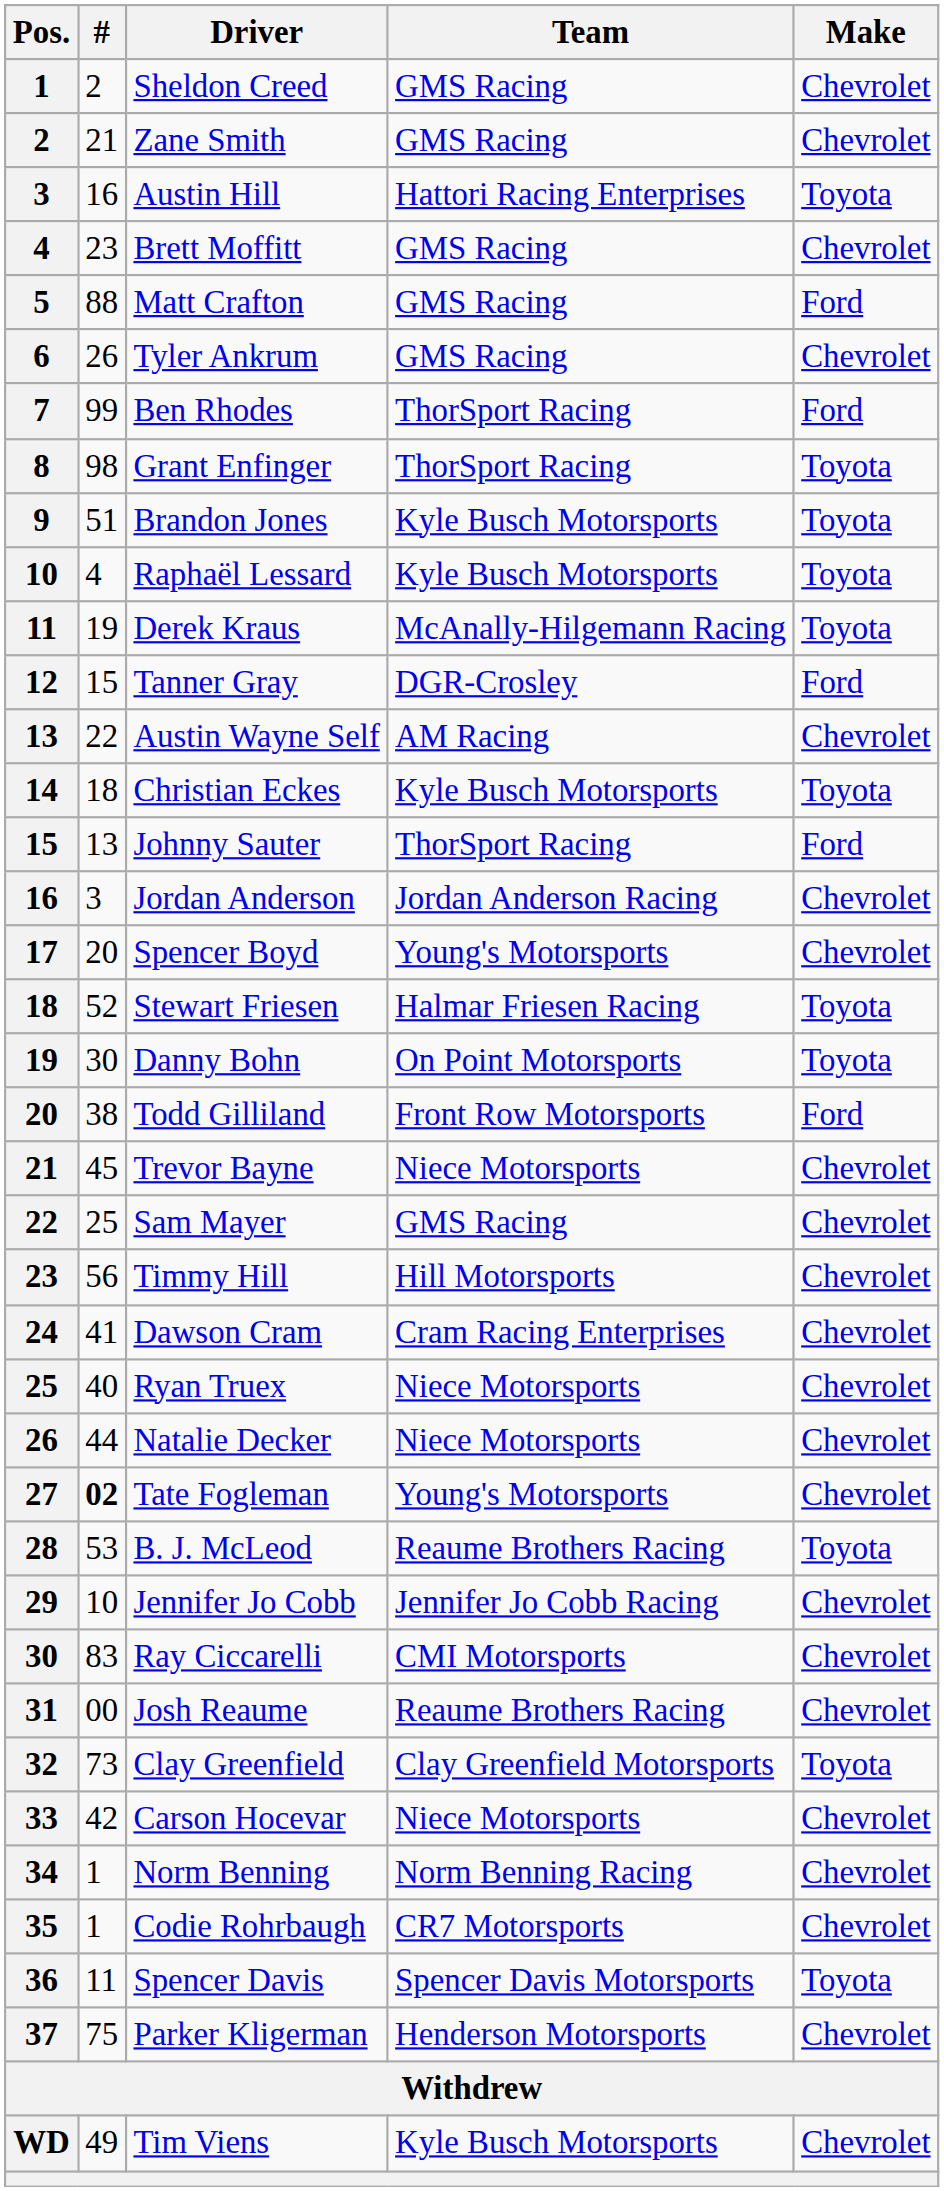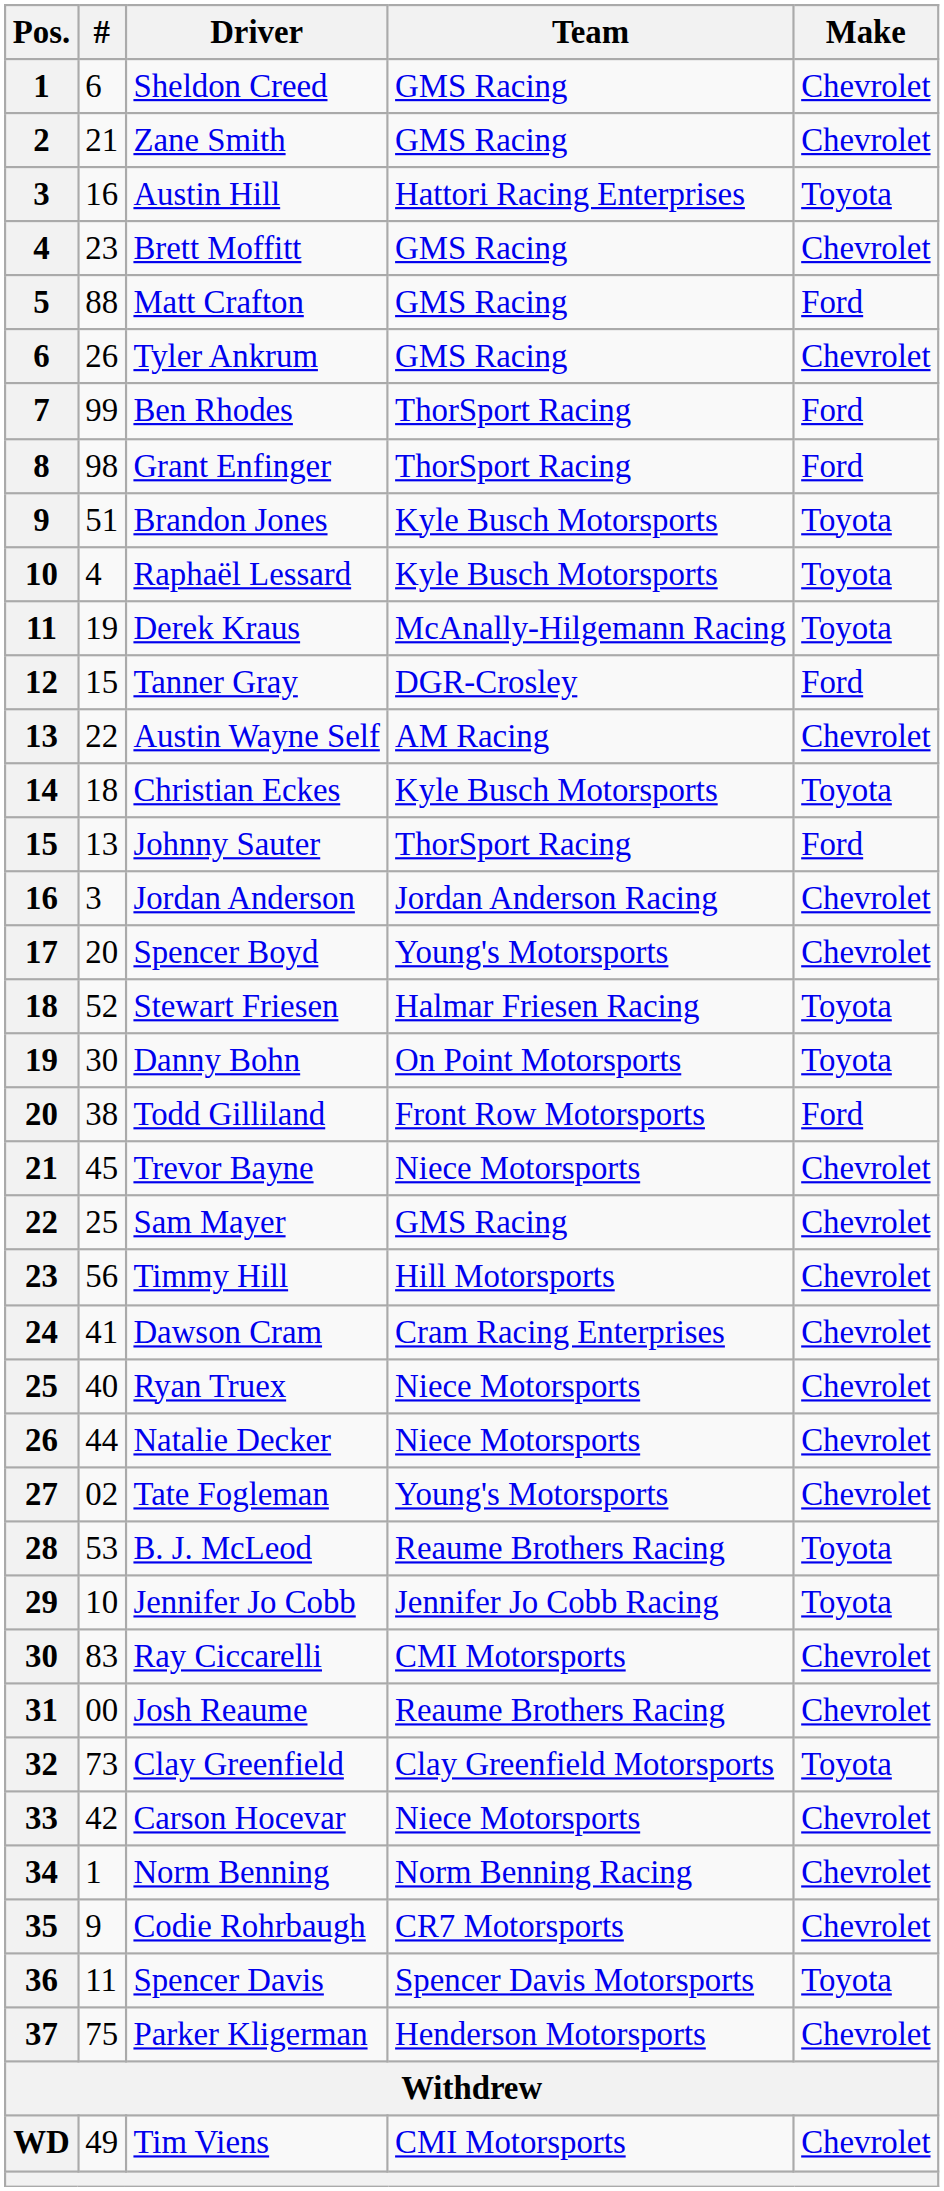 <table class="wikitable" style="font-size:95%">
 <tr>
 <th>Pos.</th>
 <th>#</th>
 <th>Driver</th>
 <th>Team</th>
 <th>Make</th>
 </tr>
 <tr>
 <th>1</th>
-<td>2</td>
+<td>6</td>
 <td><a href='#'>Sheldon Creed</a></td>
 <td><a href='#'>GMS Racing</a></td>
 <td><a href='#'>Chevrolet</a></td>
 </tr>
 <tr>
 <th>2</th>
 <td>21</td>
 <td><a href='#'>Zane Smith</a></td>
 <td><a href='#'>GMS Racing</a></td>
 <td><a href='#'>Chevrolet</a></td>
 </tr>
 <tr>
 <th>3</th>
 <td>16</td>
 <td><a href='#'>Austin Hill</a></td>
 <td><a href='#'>Hattori Racing Enterprises</a></td>
 <td><a href='#'>Toyota</a></td>
 </tr>
 <tr>
 <th>4</th>
 <td>23</td>
 <td><a href='#'>Brett Moffitt</a></td>
 <td><a href='#'>GMS Racing</a></td>
 <td><a href='#'>Chevrolet</a></td>
 </tr>
 <tr>
 <th>5</th>
 <td>88</td>
 <td><a href='#'>Matt Crafton</a></td>
 <td><a href='#'>GMS Racing</a></td>
 <td><a href='#'>Ford</a></td>
 </tr>
 <tr>
 <th>6</th>
 <td>26</td>
 <td><a href='#'>Tyler Ankrum</a></td>
 <td><a href='#'>GMS Racing</a></td>
 <td><a href='#'>Chevrolet</a></td>
 </tr>
 <tr>
 <th>7</th>
 <td>99</td>
 <td><a href='#'>Ben Rhodes</a></td>
 <td><a href='#'>ThorSport Racing</a></td>
 <td><a href='#'>Ford</a></td>
 </tr>
 <tr>
 <th>8</th>
 <td>98</td>
 <td><a href='#'>Grant Enfinger</a></td>
 <td><a href='#'>ThorSport Racing</a></td>
-<td><a href='#'>Toyota</a></td>
+<td><a href='#'>Ford</a></td>
 </tr>
 <tr>
 <th>9</th>
 <td>51</td>
 <td><a href='#'>Brandon Jones</a></td>
 <td><a href='#'>Kyle Busch Motorsports</a></td>
 <td><a href='#'>Toyota</a></td>
 </tr>
 <tr>
 <th>10</th>
 <td>4</td>
 <td><a href='#'>Raphaël Lessard</a></td>
 <td><a href='#'>Kyle Busch Motorsports</a></td>
 <td><a href='#'>Toyota</a></td>
 </tr>
 <tr>
 <th>11</th>
 <td>19</td>
 <td><a href='#'>Derek Kraus</a></td>
 <td><a href='#'>McAnally-Hilgemann Racing</a></td>
 <td><a href='#'>Toyota</a></td>
 </tr>
 <tr>
 <th>12</th>
 <td>15</td>
 <td><a href='#'>Tanner Gray</a></td>
 <td><a href='#'>DGR-Crosley</a></td>
 <td><a href='#'>Ford</a></td>
 </tr>
 <tr>
 <th>13</th>
 <td>22</td>
 <td><a href='#'>Austin Wayne Self</a></td>
 <td><a href='#'>AM Racing</a></td>
 <td><a href='#'>Chevrolet</a></td>
 </tr>
 <tr>
 <th>14</th>
 <td>18</td>
 <td><a href='#'>Christian Eckes</a></td>
 <td><a href='#'>Kyle Busch Motorsports</a></td>
 <td><a href='#'>Toyota</a></td>
 </tr>
 <tr>
 <th>15</th>
 <td>13</td>
 <td><a href='#'>Johnny Sauter</a></td>
 <td><a href='#'>ThorSport Racing</a></td>
 <td><a href='#'>Ford</a></td>
 </tr>
 <tr>
 <th>16</th>
 <td>3</td>
 <td><a href='#'>Jordan Anderson</a></td>
 <td><a href='#'>Jordan Anderson Racing</a></td>
 <td><a href='#'>Chevrolet</a></td>
 </tr>
 <tr>
 <th>17</th>
 <td>20</td>
 <td><a href='#'>Spencer Boyd</a></td>
 <td><a href='#'>Young's Motorsports</a></td>
 <td><a href='#'>Chevrolet</a></td>
 </tr>
 <tr>
 <th>18</th>
 <td>52</td>
 <td><a href='#'>Stewart Friesen</a></td>
 <td><a href='#'>Halmar Friesen Racing</a></td>
 <td><a href='#'>Toyota</a></td>
 </tr>
 <tr>
 <th>19</th>
 <td>30</td>
 <td><a href='#'>Danny Bohn</a></td>
 <td><a href='#'>On Point Motorsports</a></td>
 <td><a href='#'>Toyota</a></td>
 </tr>
 <tr>
 <th>20</th>
 <td>38</td>
 <td><a href='#'>Todd Gilliland</a></td>
 <td><a href='#'>Front Row Motorsports</a></td>
 <td><a href='#'>Ford</a></td>
 </tr>
 <tr>
 <th>21</th>
 <td>45</td>
 <td><a href='#'>Trevor Bayne</a></td>
 <td><a href='#'>Niece Motorsports</a></td>
 <td><a href='#'>Chevrolet</a></td>
 </tr>
 <tr>
 <th>22</th>
 <td>25</td>
 <td><a href='#'>Sam Mayer</a></td>
 <td><a href='#'>GMS Racing</a></td>
 <td><a href='#'>Chevrolet</a></td>
 </tr>
 <tr>
 <th>23</th>
 <td>56</td>
 <td><a href='#'>Timmy Hill</a></td>
 <td><a href='#'>Hill Motorsports</a></td>
 <td><a href='#'>Chevrolet</a></td>
 </tr>
 <tr>
 <th>24</th>
 <td>41</td>
 <td><a href='#'>Dawson Cram</a></td>
 <td><a href='#'>Cram Racing Enterprises</a></td>
 <td><a href='#'>Chevrolet</a></td>
 </tr>
 <tr>
 <th>25</th>
 <td>40</td>
 <td><a href='#'>Ryan Truex</a></td>
 <td><a href='#'>Niece Motorsports</a></td>
 <td><a href='#'>Chevrolet</a></td>
 </tr>
 <tr>
 <th>26</th>
 <td>44</td>
 <td><a href='#'>Natalie Decker</a></td>
 <td><a href='#'>Niece Motorsports</a></td>
 <td><a href='#'>Chevrolet</a></td>
 </tr>
 <tr>
 <th>27</th>
-<td><strong>02</strong></td>
+<td>02</td>
 <td><a href='#'>Tate Fogleman</a></td>
 <td><a href='#'>Young's Motorsports</a></td>
 <td><a href='#'>Chevrolet</a></td>
 </tr>
 <tr>
 <th>28</th>
 <td>53</td>
 <td><a href='#'>B. J. McLeod</a></td>
 <td><a href='#'>Reaume Brothers Racing</a></td>
 <td><a href='#'>Toyota</a></td>
 </tr>
 <tr>
 <th>29</th>
 <td>10</td>
 <td><a href='#'>Jennifer Jo Cobb</a></td>
 <td><a href='#'>Jennifer Jo Cobb Racing</a></td>
-<td><a href='#'>Chevrolet</a></td>
+<td><a href='#'>Toyota</a></td>
 </tr>
 <tr>
 <th>30</th>
 <td>83</td>
 <td><a href='#'>Ray Ciccarelli</a></td>
 <td><a href='#'>CMI Motorsports</a></td>
 <td><a href='#'>Chevrolet</a></td>
 </tr>
 <tr>
 <th>31</th>
 <td>00</td>
 <td><a href='#'>Josh Reaume</a></td>
 <td><a href='#'>Reaume Brothers Racing</a></td>
 <td><a href='#'>Chevrolet</a></td>
 </tr>
 <tr>
 <th>32</th>
 <td>73</td>
 <td><a href='#'>Clay Greenfield</a></td>
 <td><a href='#'>Clay Greenfield Motorsports</a></td>
 <td><a href='#'>Toyota</a></td>
 </tr>
 <tr>
 <th>33</th>
 <td>42</td>
 <td><a href='#'>Carson Hocevar</a></td>
 <td><a href='#'>Niece Motorsports</a></td>
 <td><a href='#'>Chevrolet</a></td>
 </tr>
 <tr>
 <th>34</th>
 <td>1</td>
 <td><a href='#'>Norm Benning</a></td>
 <td><a href='#'>Norm Benning Racing</a></td>
 <td><a href='#'>Chevrolet</a></td>
 </tr>
 <tr>
 <th>35</th>
-<td>1</td>
+<td>9</td>
 <td><a href='#'>Codie Rohrbaugh</a></td>
 <td><a href='#'>CR7 Motorsports</a></td>
 <td><a href='#'>Chevrolet</a></td>
 </tr>
 <tr>
 <th>36</th>
 <td>11</td>
 <td><a href='#'>Spencer Davis</a></td>
 <td><a href='#'>Spencer Davis Motorsports</a></td>
 <td><a href='#'>Toyota</a></td>
 </tr>
 <tr>
 <th>37</th>
 <td>75</td>
 <td><a href='#'>Parker Kligerman</a></td>
 <td><a href='#'>Henderson Motorsports</a></td>
 <td><a href='#'>Chevrolet</a></td>
 </tr>
 <tr>
 <th colspan="5">Withdrew</th>
 </tr>
 <tr>
 <th>WD</th>
 <td>49</td>
 <td><a href='#'>Tim Viens</a></td>
-<td><a href='#'>Kyle Busch Motorsports</a></td>
+<td><a href='#'>CMI Motorsports</a></td>
 <td><a href='#'>Chevrolet</a></td>
 </tr>
 <tr>
 <th colspan="5"></th>
 </tr>
 </table>
